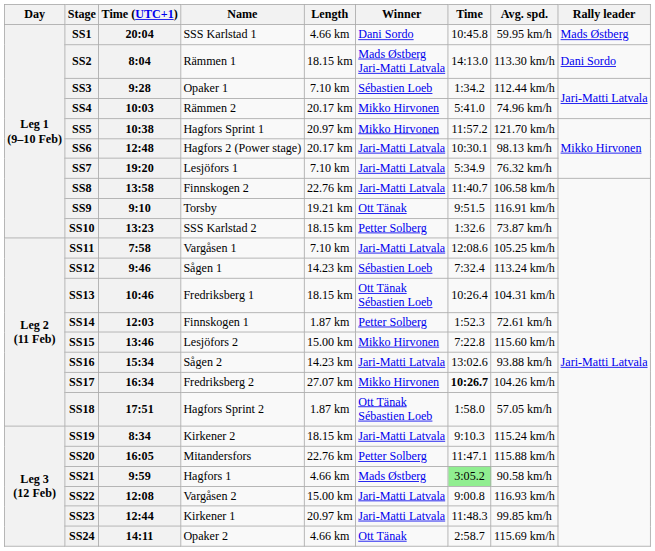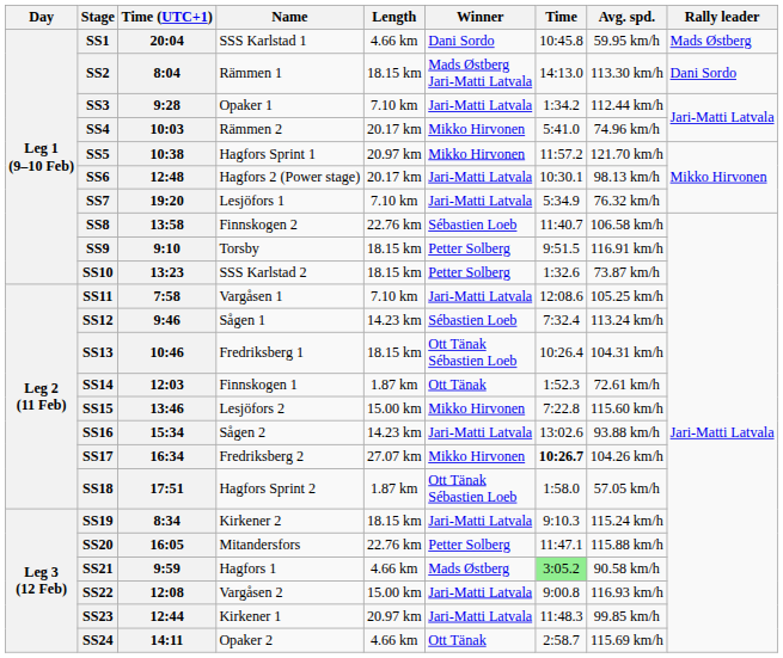 <table class="wikitable" style="text-align: center; font-size: 90%; max-width: 950px;">
 <tr>
 <th>Day</th>
 <th>Stage</th>
 <th>Time (<a href='#'>UTC+1</a>)</th>
 <th>Name</th>
 <th>Length</th>
 <th>Winner</th>
 <th>Time</th>
 <th>Avg. spd.</th>
 <th>Rally leader</th>
 </tr>
 <tr>
 <th rowspan=10>Leg 1<br>(9–10 Feb)</th>
 <th>SS1</th>
 <th>20:04</th>
 <td align=left>SSS Karlstad 1</td>
 <td>4.66 km</td>
 <td align=left> <a href='#'>Dani Sordo</a></td>
 <td>10:45.8</td>
 <td>59.95 km/h</td>
 <td align=left> <a href='#'>Mads Østberg</a></td>
 </tr>
 <tr>
 <th>SS2</th>
 <th>8:04</th>
 <td align=left>Rämmen 1</td>
 <td>18.15 km</td>
 <td align=left> <a href='#'>Mads Østberg</a><br> <a href='#'>Jari-Matti Latvala</a></td>
 <td>14:13.0</td>
 <td>113.30 km/h</td>
 <td align=left> <a href='#'>Dani Sordo</a></td>
 </tr>
 <tr>
 <th>SS3</th>
 <th>9:28</th>
 <td align=left>Opaker 1</td>
 <td>7.10 km</td>
-<td align=left> <a href='#'>Sébastien Loeb</a></td>
+<td align=left> <a href='#'>Jari-Matti Latvala</a></td>
 <td>1:34.2</td>
 <td>112.44 km/h</td>
 <td align=left rowspan=2> <a href='#'>Jari-Matti Latvala</a></td>
 </tr>
 <tr>
 <th>SS4</th>
 <th>10:03</th>
 <td align=left>Rämmen 2</td>
 <td>20.17 km</td>
 <td align=left> <a href='#'>Mikko Hirvonen</a></td>
 <td>5:41.0</td>
 <td>74.96 km/h</td>
 </tr>
 <tr>
 <th>SS5</th>
 <th>10:38</th>
 <td align=left>Hagfors Sprint 1</td>
 <td>20.97 km</td>
 <td align=left> <a href='#'>Mikko Hirvonen</a></td>
 <td>11:57.2</td>
 <td>121.70 km/h</td>
 <td align=left rowspan=3> <a href='#'>Mikko Hirvonen</a></td>
 </tr>
 <tr>
 <th>SS6</th>
 <th>12:48</th>
 <td align=left>Hagfors 2 (Power stage)</td>
 <td>20.17 km</td>
 <td align=left> <a href='#'>Jari-Matti Latvala</a></td>
 <td>10:30.1</td>
 <td>98.13 km/h</td>
 </tr>
 <tr>
 <th>SS7</th>
 <th>19:20</th>
 <td align=left>Lesjöfors 1</td>
 <td>7.10 km</td>
 <td align=left> <a href='#'>Jari-Matti Latvala</a></td>
 <td>5:34.9</td>
 <td>76.32 km/h</td>
 </tr>
 <tr>
 <th>SS8</th>
 <th>13:58</th>
 <td align=left>Finnskogen 2</td>
 <td>22.76 km</td>
-<td align=left> <a href='#'>Jari-Matti Latvala</a></td>
+<td align=left> <a href='#'>Sébastien Loeb</a></td>
 <td>11:40.7</td>
 <td>106.58 km/h</td>
 <td align=left rowspan=17> <a href='#'>Jari-Matti Latvala</a></td>
 </tr>
 <tr>
 <th>SS9</th>
 <th>9:10</th>
 <td align=left>Torsby</td>
-<td>19.21 km</td>
-<td align=left> <a href='#'>Ott Tänak</a></td>
+<td>18.15 km</td>
+<td align=left> <a href='#'>Petter Solberg</a></td>
 <td>9:51.5</td>
 <td>116.91 km/h</td>
 </tr>
 <tr>
 <th>SS10</th>
 <th>13:23</th>
 <td align=left>SSS Karlstad 2</td>
 <td>18.15 km</td>
 <td align=left> <a href='#'>Petter Solberg</a></td>
 <td>1:32.6</td>
 <td>73.87 km/h</td>
 </tr>
 <tr>
 <th rowspan=8>Leg 2<br>(11 Feb)</th>
 <th>SS11</th>
 <th>7:58</th>
 <td align=left>Vargåsen 1</td>
 <td>7.10 km</td>
 <td align=left> <a href='#'>Jari-Matti Latvala</a></td>
 <td>12:08.6</td>
 <td>105.25 km/h</td>
 </tr>
 <tr>
 <th>SS12</th>
 <th>9:46</th>
 <td align=left>Sågen 1</td>
 <td>14.23 km</td>
 <td align=left> <a href='#'>Sébastien Loeb</a></td>
 <td>7:32.4</td>
 <td>113.24 km/h</td>
 </tr>
 <tr>
 <th>SS13</th>
 <th>10:46</th>
 <td align=left>Fredriksberg 1</td>
 <td>18.15 km</td>
 <td align=left> <a href='#'>Ott Tänak</a><br> <a href='#'>Sébastien Loeb</a></td>
 <td>10:26.4</td>
 <td>104.31 km/h</td>
 </tr>
 <tr>
 <th>SS14</th>
 <th>12:03</th>
 <td align=left>Finnskogen 1</td>
 <td>1.87 km</td>
-<td align=left> <a href='#'>Petter Solberg</a></td>
+<td align=left> <a href='#'>Ott Tänak</a></td>
 <td>1:52.3</td>
 <td>72.61 km/h</td>
 </tr>
 <tr>
 <th>SS15</th>
 <th>13:46</th>
 <td align=left>Lesjöfors 2</td>
 <td>15.00 km</td>
 <td align=left> <a href='#'>Mikko Hirvonen</a></td>
 <td>7:22.8</td>
 <td>115.60 km/h</td>
 </tr>
 <tr>
 <th>SS16</th>
 <th>15:34</th>
 <td align=left>Sågen 2</td>
 <td>14.23 km</td>
 <td align=left> <a href='#'>Jari-Matti Latvala</a></td>
 <td>13:02.6</td>
 <td>93.88 km/h</td>
 </tr>
 <tr>
 <th>SS17</th>
 <th>16:34</th>
 <td align=left>Fredriksberg 2</td>
 <td>27.07 km</td>
 <td align=left> <a href='#'>Mikko Hirvonen</a></td>
 <td><strong>10:26.7</strong></td>
 <td>104.26 km/h</td>
 </tr>
 <tr>
 <th>SS18</th>
 <th>17:51</th>
 <td align=left>Hagfors Sprint 2</td>
 <td>1.87 km</td>
 <td align=left> <a href='#'>Ott Tänak</a><br> <a href='#'>Sébastien Loeb</a></td>
 <td>1:58.0</td>
 <td>57.05 km/h</td>
 </tr>
 <tr>
 <th rowspan=6>Leg 3<br>(12 Feb)</th>
 <th>SS19</th>
 <th>8:34</th>
 <td align=left>Kirkener 2</td>
 <td>18.15 km</td>
 <td align=left> <a href='#'>Jari-Matti Latvala</a></td>
 <td>9:10.3</td>
 <td>115.24 km/h</td>
 </tr>
 <tr>
 <th>SS20</th>
 <th>16:05</th>
 <td align=left>Mitandersfors</td>
 <td>22.76 km</td>
 <td align=left> <a href='#'>Petter Solberg</a></td>
 <td>11:47.1</td>
 <td>115.88 km/h</td>
 </tr>
 <tr>
 <th>SS21</th>
 <th>9:59</th>
 <td align=left>Hagfors 1</td>
 <td>4.66 km</td>
 <td align=left> <a href='#'>Mads Østberg</a></td>
 <td style="background: lightgreen;">3:05.2</td>
 <td>90.58 km/h</td>
 </tr>
 <tr>
 <th>SS22</th>
 <th>12:08</th>
 <td align=left>Vargåsen 2</td>
 <td>15.00 km</td>
 <td align=left> <a href='#'>Jari-Matti Latvala</a></td>
 <td>9:00.8</td>
 <td>116.93 km/h</td>
 </tr>
 <tr>
 <th>SS23</th>
 <th>12:44</th>
 <td align=left>Kirkener 1</td>
 <td>20.97 km</td>
 <td align=left> <a href='#'>Jari-Matti Latvala</a></td>
 <td>11:48.3</td>
 <td>99.85 km/h</td>
 </tr>
 <tr>
 <th>SS24</th>
 <th>14:11</th>
 <td align=left>Opaker 2</td>
 <td>4.66 km</td>
 <td align=left> <a href='#'>Ott Tänak</a></td>
 <td>2:58.7</td>
 <td>115.69 km/h</td>
 </tr>
 </table>
